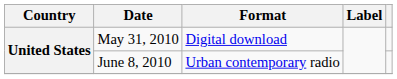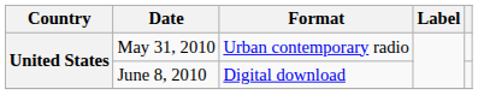 <table class="wikitable plainrowheaders">
 <tr>
 <th scope="col">Country</th>
 <th scope="col">Date</th>
 <th scope="col">Format</th>
 <th scope="col">Label</th>
 <th scope="col"></th>
 </tr>
 <tr>
 <th scope="row" rowspan="2">United States</th>
 <td>May 31, 2010</td>
-<td><a href='#'>Digital download</a></td>
+<td><a href='#'>Urban contemporary</a> radio</td>
 <td rowspan="2"></td>
 <td></td>
 </tr>
 <tr>
 <td>June 8, 2010</td>
-<td><a href='#'>Urban contemporary</a> radio</td>
+<td><a href='#'>Digital download</a></td>
 <td></td>
 </tr>
 <tr>
 </tr>
 </table>
